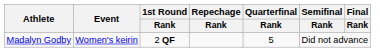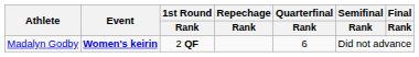 <table class=wikitable style=font-size:90%>
 <tr>
 <th rowspan=2>Athlete</th>
 <th rowspan=2>Event</th>
 <th>1st Round</th>
 <th>Repechage</th>
 <th>Quarterfinal</th>
 <th>Semifinal</th>
 <th>Final</th>
 </tr>
 <tr style=font-size:95%>
 <th>Rank</th>
 <th>Rank</th>
 <th>Rank</th>
 <th>Rank</th>
 <th>Rank</th>
 </tr>
 <tr align=center>
 <td align=left><a href='#'>Madalyn Godby</a></td>
-<td align=left><a href='#'>Women's keirin</a></td>
+<td align=left><strong><a href='#'>Women's keirin</a></strong></td>
 <td>2 <strong>QF</strong></td>
 <td></td>
-<td>5</td>
+<td>6</td>
 <td colspan=2>Did not advance</td>
 </tr>
 </table>
